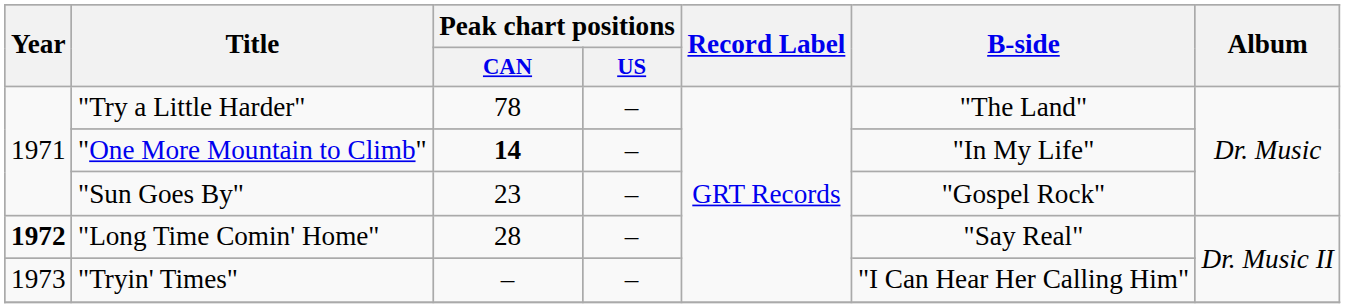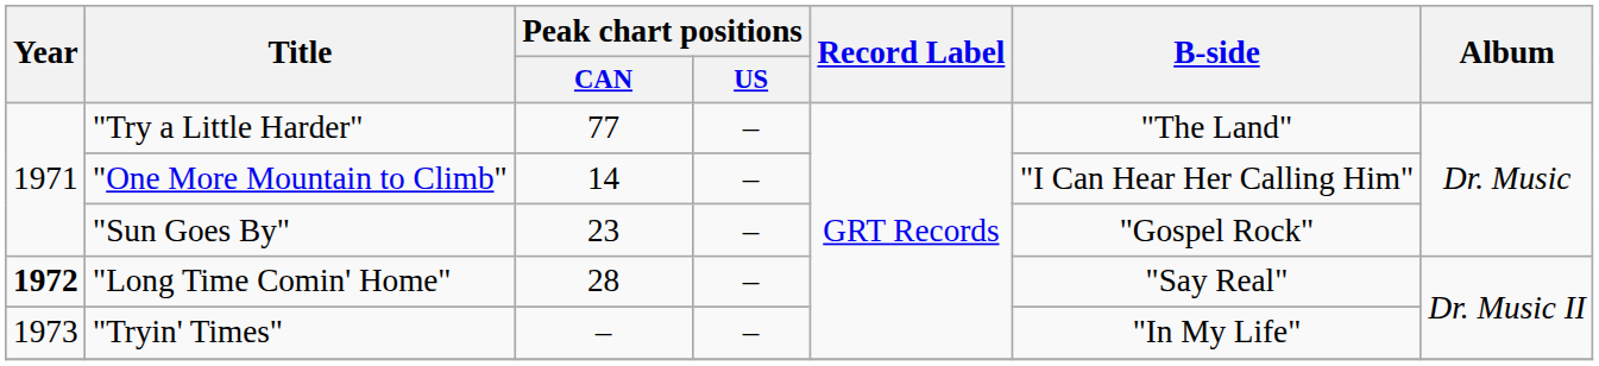 <table class="wikitable" style=text-align:center;>
 <tr>
 <th rowspan="2">Year</th>
 <th rowspan="2">Title</th>
 <th colspan="2">Peak chart positions</th>
 <th rowspan="2"><a href='#'>Record Label</a></th>
 <th rowspan="2"><a href='#'>B-side</a></th>
 <th rowspan="2">Album</th>
 </tr>
 <tr style="font-size:smaller;">
 <th align=centre><a href='#'>CAN</a></th>
 <th align=centre><a href='#'>US</a></th>
 </tr>
 <tr>
 <td rowspan="3">1971</td>
 <td align=left>"Try a Little Harder"</td>
-<td>78</td>
+<td>77</td>
 <td>–</td>
 <td rowspan="5"><a href='#'>GRT Records</a></td>
 <td>"The Land"</td>
 <td rowspan="3"><em>Dr. Music</em></td>
 </tr>
 <tr>
 <td align=left>"<a href='#'>One More Mountain to Climb</a>"</td>
-<td><strong>14</strong></td>
+<td>14</td>
 <td>–</td>
-<td>"In My Life"</td>
+<td>"I Can Hear Her Calling Him"</td>
 </tr>
 <tr>
 <td align=left>"Sun Goes By"</td>
 <td>23</td>
 <td>–</td>
 <td>"Gospel Rock"</td>
 </tr>
 <tr>
 <td rowspan="1"><strong>1972</strong></td>
 <td align=left>"Long Time Comin' Home"</td>
 <td>28</td>
 <td>–</td>
 <td>"Say Real"</td>
 <td rowspan="2"><em>Dr. Music II</em></td>
 </tr>
 <tr>
 <td rowspan="1">1973</td>
 <td align=left>"Tryin' Times"</td>
 <td>–</td>
 <td>–</td>
-<td>"I Can Hear Her Calling Him"</td>
+<td>"In My Life"</td>
 </tr>
 <tr>
 </tr>
 </table>
